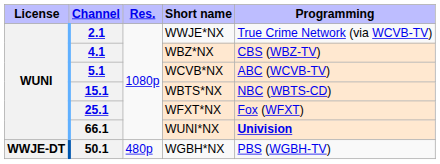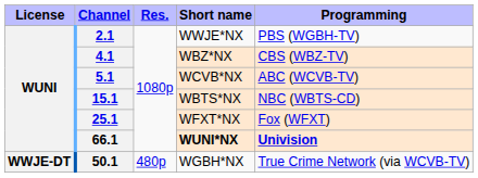 <table class="wikitable">
 <tr>
 <th style="background-color: #bdbdff" scope = "col">License</th>
 <th style="background-color: #bdbdff" scope = "col"><a href='#'>Channel</a></th>
 <th style="background-color: #bdbdff" scope = "col"><a href='#'>Res.</a></th>
 <th style="background-color: #bdbdff" scope = "col">Short name</th>
 <th style="background-color: #bdbdff" scope = "col">Programming</th>
 </tr>
 <tr>
 <th rowspan = "6" style="border-right: 4px solid #60B0FF;">WUNI</th>
 <th scope = "row"><a href='#'>2.1</a></th>
 <td rowspan="6"><a href='#'>1080p</a></td>
 <td>WWJE*NX</td>
-<td><a href='#'>True Crime Network</a> (via <a href='#'>WCVB-TV</a>)</td>
+<td><a href='#'>PBS</a> (<a href='#'>WGBH-TV</a>)</td>
 </tr>
 <tr>
 <th scope = "row"><a href='#'>4.1</a></th>
 <td style="background-color:#ffe8d0">WBZ*NX</td>
 <td style="background-color:#ffe8d0"><a href='#'>CBS</a> (<a href='#'>WBZ-TV</a>) </td>
 </tr>
 <tr>
 <th scope = "row"><a href='#'>5.1</a></th>
 <td style="background-color:#ffe8d0">WCVB*NX</td>
 <td style="background-color:#ffe8d0"><a href='#'>ABC</a> (<a href='#'>WCVB-TV</a>) </td>
 </tr>
 <tr>
 <th scope = "row"><a href='#'>15.1</a></th>
 <td style="background-color:#ffe8d0">WBTS*NX</td>
 <td style="background-color:#ffe8d0"><a href='#'>NBC</a> (<a href='#'>WBTS-CD</a>) </td>
 </tr>
 <tr>
 <th scope = "row"><a href='#'>25.1</a></th>
 <td style="background-color:#ffe8d0">WFXT*NX</td>
 <td style="background-color:#ffe8d0"><a href='#'>Fox</a> (<a href='#'>WFXT</a>) </td>
 </tr>
 <tr>
 <th scope = "row">66.1</th>
-<td style="background-color:#ffe8d0">WUNI*NX</td>
+<td style="background-color:#ffe8d0"><strong>WUNI*NX</strong></td>
 <td style="background-color:#ffe8d0"><strong><a href='#'>Univision</a> </strong></td>
 </tr>
 <tr>
 <th rowspan = "row" scope = "row" style="border-right: 4px solid #0057AF;">WWJE-DT</th>
 <th scope = "row">50.1</th>
 <td><a href='#'>480p</a></td>
 <td>WGBH*NX</td>
-<td><a href='#'>PBS</a> (<a href='#'>WGBH-TV</a>)</td>
+<td><a href='#'>True Crime Network</a> (via <a href='#'>WCVB-TV</a>)</td>
 </tr>
 </table>
